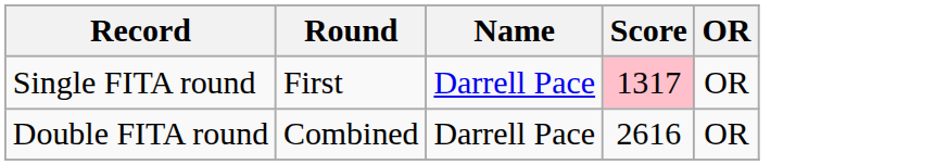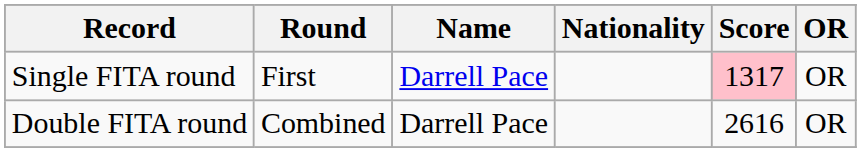 <table class=wikitable>
 <tr>
 <th>Record</th>
 <th>Round</th>
 <th>Name</th>
+<th>Nationality</th>
 <th>Score</th>
 <th>OR</th>
 </tr>
 <tr>
 <td>Single FITA round</td>
 <td>First</td>
 <td><a href='#'>Darrell Pace</a></td>
+<td align=left></td>
 <td align=center style="background: pink;">1317</td>
 <td align=center>OR</td>
 </tr>
 <tr>
 <td>Double FITA round</td>
 <td>Combined</td>
 <td>Darrell Pace</td>
+<td align=left></td>
 <td align=center>2616</td>
 <td align=center>OR</td>
 </tr>
 </table>
